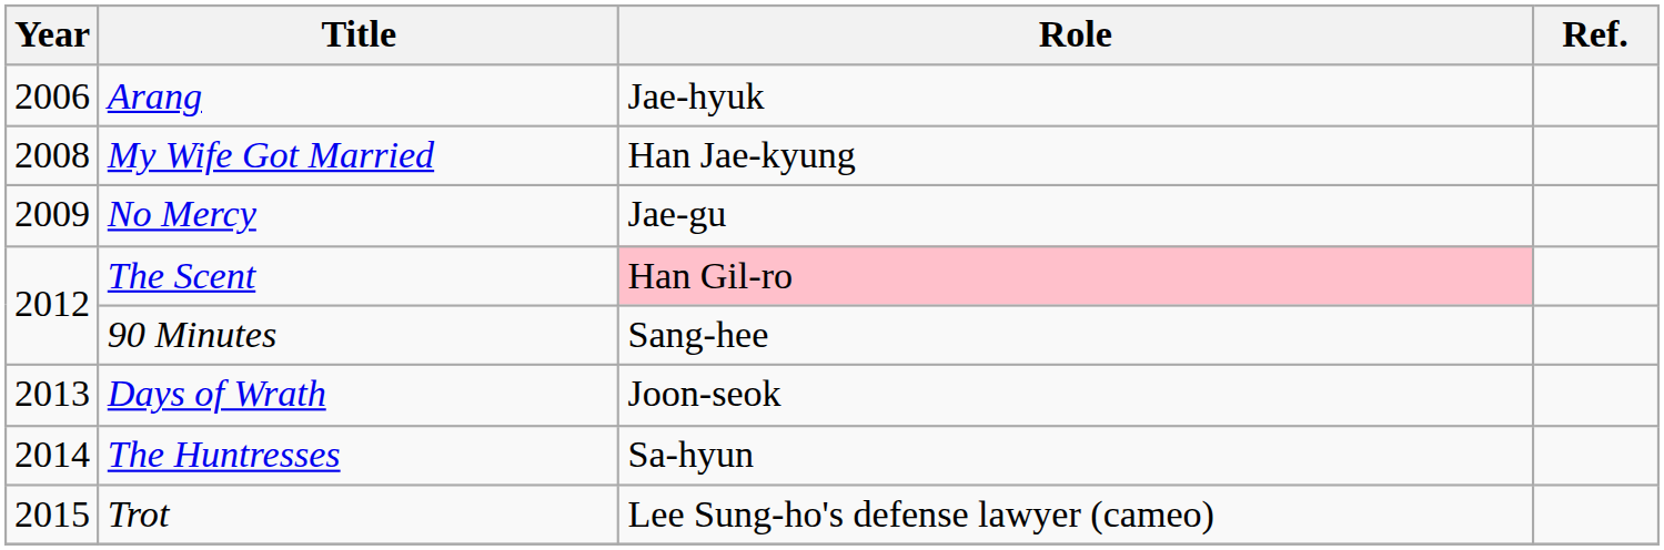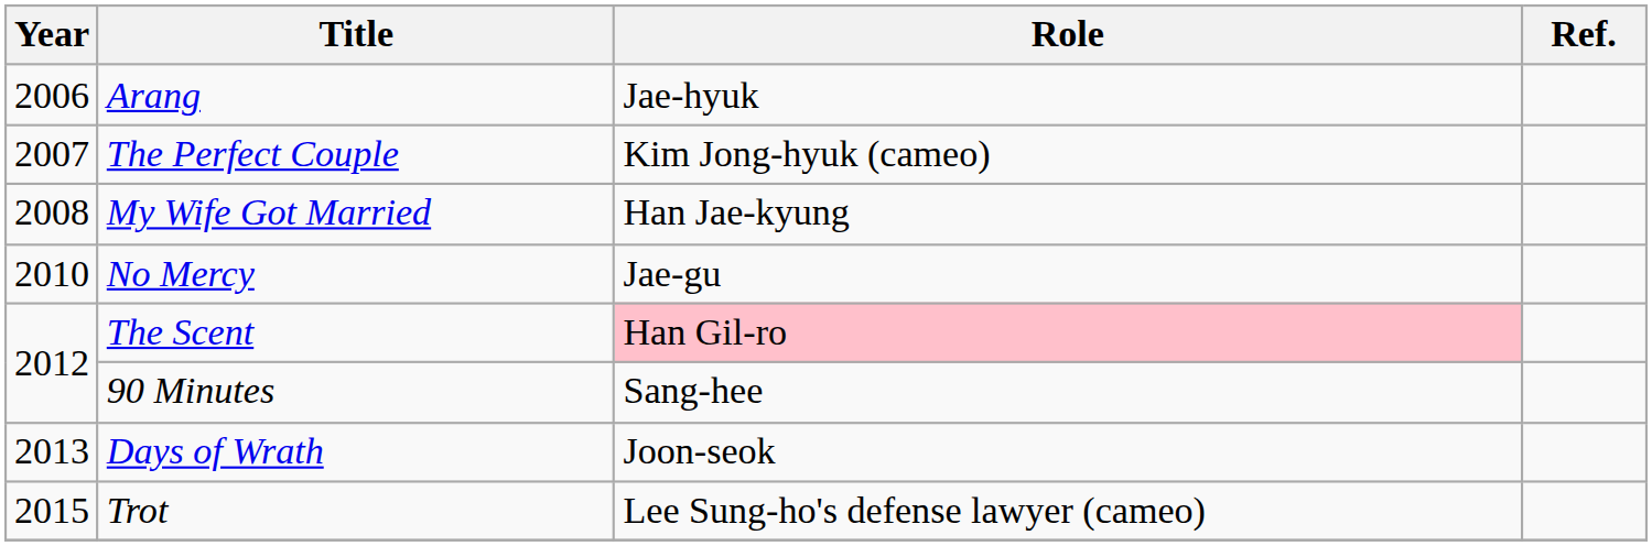 <table class="wikitable" style="width:700px">
 <tr>
 <th width=10>Year</th>
 <th>Title</th>
 <th>Role</th>
 <th>Ref.</th>
 </tr>
 <tr>
 <td>2006</td>
 <td><em><a href='#'>Arang</a></em></td>
 <td>Jae-hyuk</td>
 <td></td>
 </tr>
 <tr>
+<td>2007</td>
+<td><em><a href='#'>The Perfect Couple</a></em></td>
+<td>Kim Jong-hyuk (cameo)</td>
+<td></td>
+</tr>
+<tr>
 <td>2008</td>
 <td><em><a href='#'>My Wife Got Married</a></em></td>
 <td>Han Jae-kyung</td>
 <td></td>
 </tr>
 <tr>
-<td>2009</td>
+<td>2010</td>
 <td><em><a href='#'>No Mercy</a></em></td>
 <td>Jae-gu</td>
 <td></td>
 </tr>
 <tr>
 <td rowspan=2>2012</td>
 <td><em><a href='#'>The Scent</a></em></td>
 <td style="background: pink;">Han Gil-ro</td>
 <td></td>
 </tr>
 <tr>
 <td><em>90 Minutes</em></td>
 <td>Sang-hee</td>
 <td></td>
 </tr>
 <tr>
 <td>2013</td>
 <td><em><a href='#'>Days of Wrath</a></em></td>
 <td>Joon-seok</td>
 <td></td>
 </tr>
 <tr>
-<td>2014</td>
-<td><em><a href='#'>The Huntresses</a></em></td>
-<td>Sa-hyun</td>
-<td></td>
-</tr>
-<tr>
 <td>2015</td>
 <td><em>Trot</em></td>
 <td>Lee Sung-ho's defense lawyer (cameo)</td>
 <td></td>
 </tr>
 <tr>
 </tr>
 </table>
